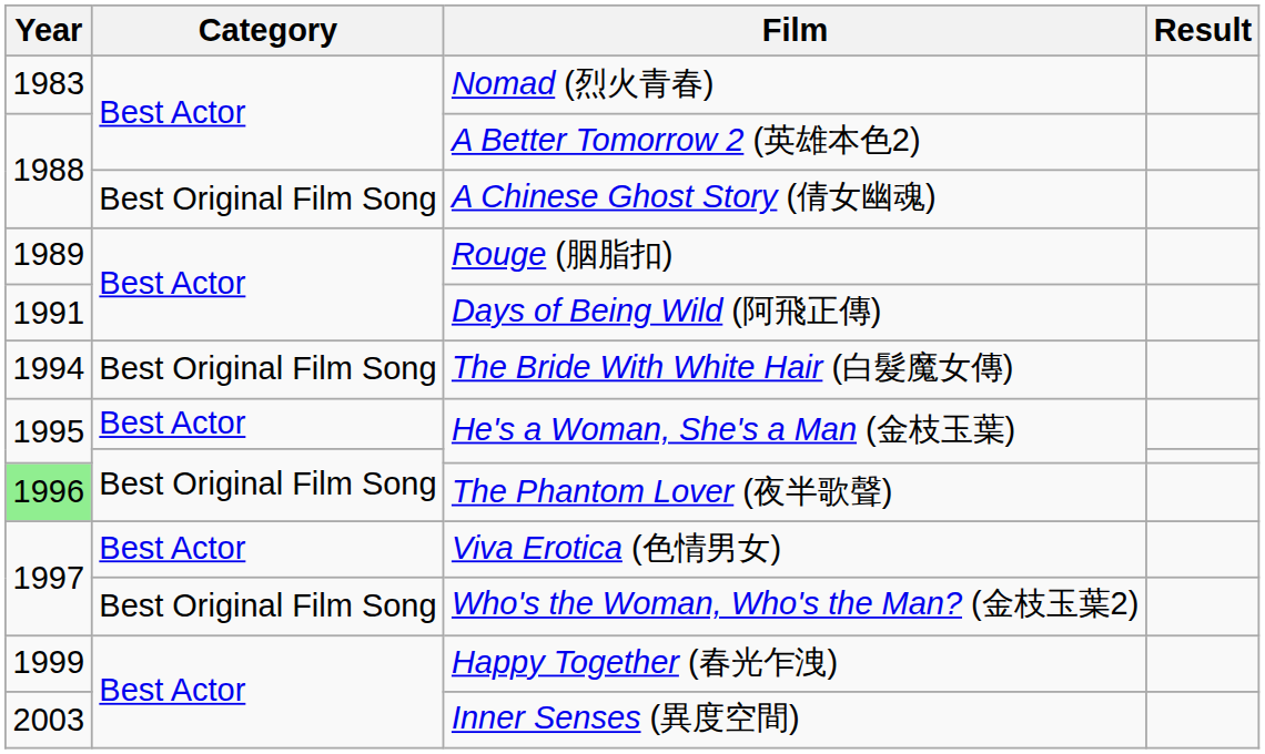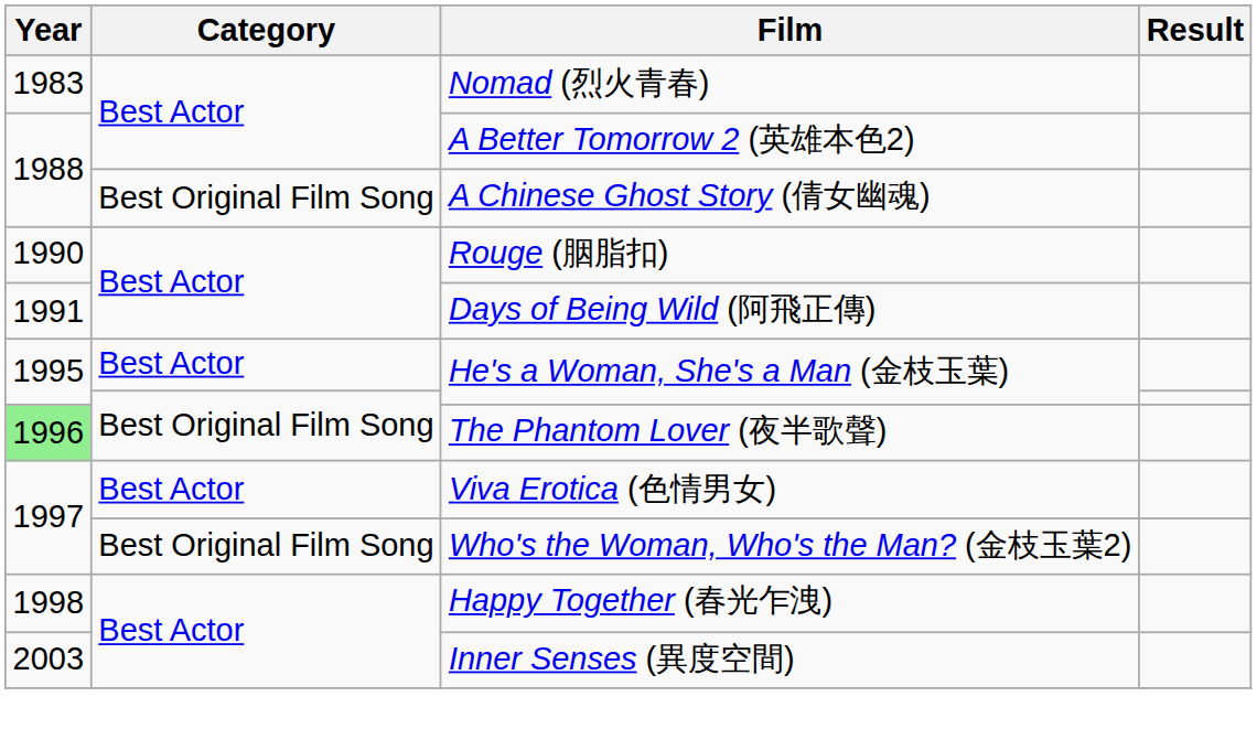 <table class="wikitable">
 <tr>
 <th>Year</th>
 <th>Category</th>
 <th>Film</th>
 <th>Result</th>
 </tr>
 <tr>
 <td>1983</td>
 <td rowspan="2"><a href='#'>Best Actor</a></td>
 <td><em><a href='#'>Nomad</a></em> (烈火青春)</td>
 <td></td>
 </tr>
 <tr>
 <td rowspan="2">1988</td>
 <td><em><a href='#'>A Better Tomorrow 2</a></em> (英雄本色2)</td>
 <td></td>
 </tr>
 <tr>
 <td>Best Original Film Song</td>
 <td><em><a href='#'>A Chinese Ghost Story</a></em> (倩女幽魂)</td>
 <td></td>
 </tr>
 <tr>
-<td>1989</td>
+<td>1990</td>
 <td rowspan="2"><a href='#'>Best Actor</a></td>
 <td><em><a href='#'>Rouge</a></em> (胭脂扣)</td>
 <td></td>
 </tr>
 <tr>
 <td>1991</td>
 <td><em><a href='#'>Days of Being Wild</a></em> (阿飛正傳)</td>
-<td></td>
-</tr>
-<tr>
-<td>1994</td>
-<td>Best Original Film Song</td>
-<td><em><a href='#'>The Bride With White Hair</a></em> (白髮魔女傳)</td>
 <td></td>
 </tr>
 <tr>
 <td rowspan="2">1995</td>
 <td><a href='#'>Best Actor</a></td>
 <td rowspan="2"><em><a href='#'>He's a Woman, She's a Man</a></em> (金枝玉葉)</td>
 <td></td>
 </tr>
 <tr>
 <td rowspan="2">Best Original Film Song</td>
 <td></td>
 </tr>
 <tr>
 <td style="background: lightgreen;">1996</td>
 <td><em><a href='#'>The Phantom Lover</a></em> (夜半歌聲)</td>
 <td></td>
 </tr>
 <tr>
 <td rowspan="2">1997</td>
 <td><a href='#'>Best Actor</a></td>
 <td><em><a href='#'>Viva Erotica</a></em> (色情男女)</td>
 <td></td>
 </tr>
 <tr>
 <td>Best Original Film Song</td>
 <td><em><a href='#'>Who's the Woman, Who's the Man?</a></em> (金枝玉葉2)</td>
 <td></td>
 </tr>
 <tr>
-<td>1999</td>
+<td>1998</td>
 <td rowspan="2"><a href='#'>Best Actor</a></td>
 <td><em><a href='#'>Happy Together</a></em> (春光乍洩)</td>
 <td></td>
 </tr>
 <tr>
 <td>2003</td>
 <td><em><a href='#'>Inner Senses</a></em> (異度空間)</td>
 <td></td>
 </tr>
 </table>
